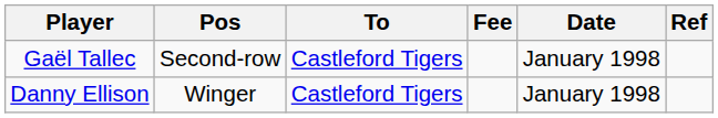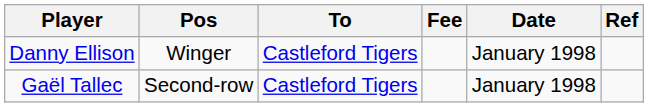 <table class="wikitable" style="text-align:center; width="70%; text-align:left">
 <tr>
 <th><strong>Player</strong></th>
 <th><strong>Pos</strong></th>
 <th><strong>To</strong></th>
 <th><strong>Fee</strong></th>
 <th><strong>Date</strong></th>
 <th><strong>Ref</strong></th>
 </tr>
 <tr --->
+<td><a href='#'>Danny Ellison</a></td>
+<td>Winger</td>
+<td><a href='#'>Castleford Tigers</a></td>
+<td></td>
+<td>January 1998</td>
+<td></td>
+</tr>
+<tr --->
 <td><a href='#'>Gaël Tallec</a></td>
 <td>Second-row</td>
 <td><a href='#'>Castleford Tigers</a></td>
 <td></td>
 <td>January 1998</td>
 <td></td>
 </tr>
-<tr --->
-<td><a href='#'>Danny Ellison</a></td>
-<td>Winger</td>
-<td><a href='#'>Castleford Tigers</a></td>
-<td></td>
-<td>January 1998</td>
-<td></td>
-</tr>
 </table>
